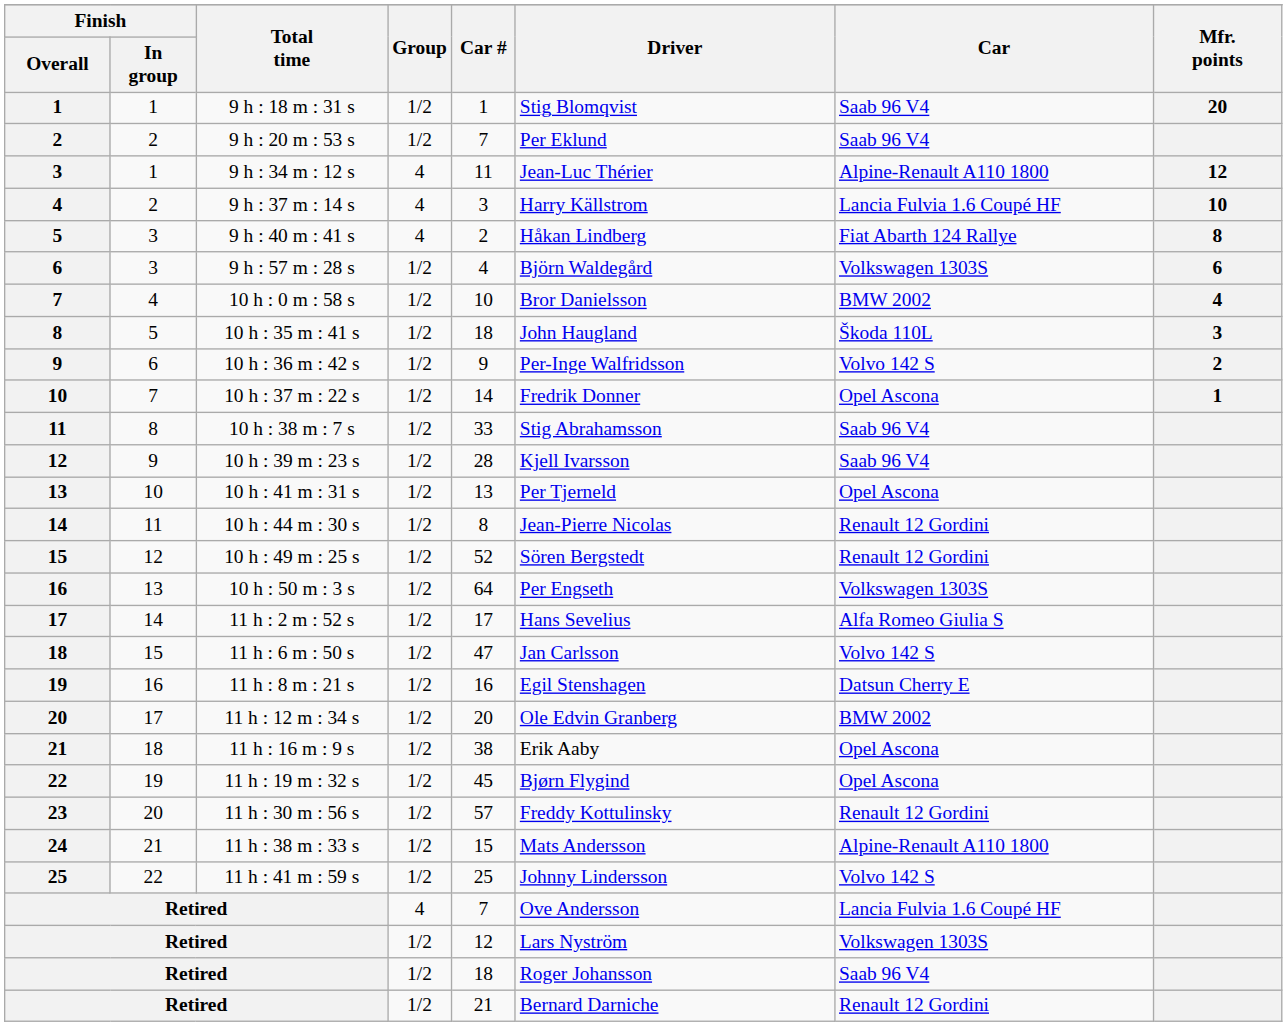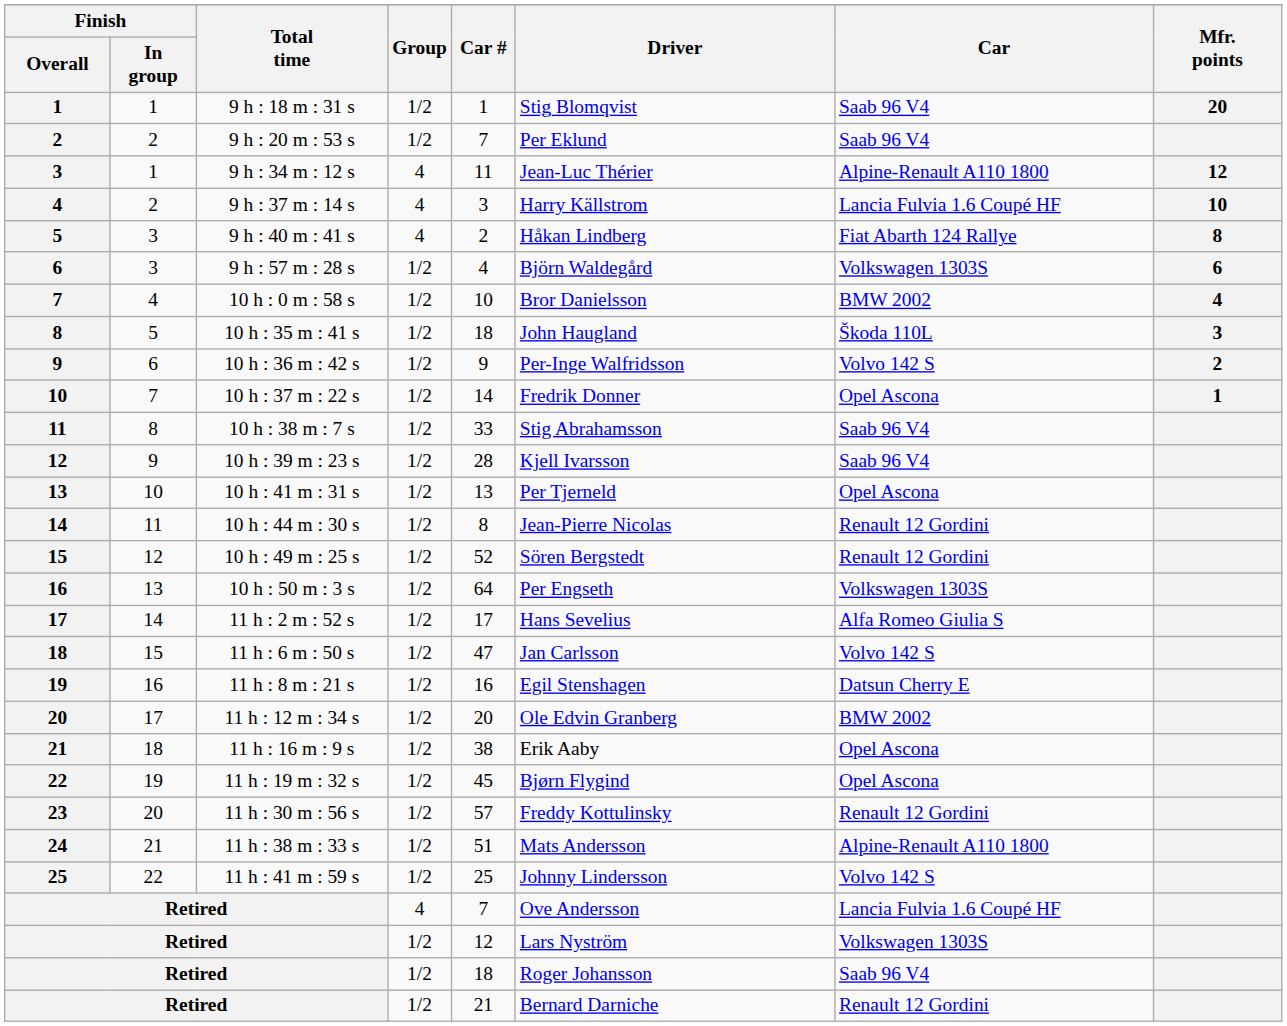 <table class="wikitable" style="font-size:90%;">
 <tr>
 </tr>
 <tr style="background:#efefef;">
 <th width=15% colspan=2>Finish</th>
 <th width=15% rowspan=2>Total<br>time</th>
 <th width=5% rowspan=2>Group</th>
 <th width=5% rowspan=2>Car #</th>
 <th width=25% rowspan=2>Driver</th>
 <th width=25% rowspan=2>Car</th>
 <th width=10% rowspan=2>Mfr.<br>points</th>
 </tr>
 <tr>
 <th>Overall</th>
 <th>In<br>group</th>
 </tr>
 <tr align=center>
 <th>1</th>
 <td>1</td>
 <td>9 h : 18 m : 31 s</td>
 <td>1/2</td>
 <td>1</td>
 <td align=left> <a href='#'>Stig Blomqvist</a></td>
 <td align=left><a href='#'>Saab 96 V4</a></td>
 <th>20</th>
 </tr>
 <tr align=center>
 <th>2</th>
 <td>2</td>
 <td>9 h : 20 m : 53 s</td>
 <td>1/2</td>
 <td>7</td>
 <td align=left> <a href='#'>Per Eklund</a></td>
 <td align=left><a href='#'>Saab 96 V4</a></td>
 <th></th>
 </tr>
 <tr align=center>
 <th>3</th>
 <td>1</td>
 <td>9 h : 34 m : 12 s</td>
 <td>4</td>
 <td>11</td>
 <td align=left> <a href='#'>Jean-Luc Thérier</a></td>
 <td align=left><a href='#'>Alpine-Renault A110 1800</a></td>
 <th>12</th>
 </tr>
 <tr align=center>
 <th>4</th>
 <td>2</td>
 <td>9 h : 37 m : 14 s</td>
 <td>4</td>
 <td>3</td>
 <td align=left> <a href='#'>Harry Källstrom</a></td>
 <td align=left><a href='#'>Lancia Fulvia 1.6 Coupé HF</a></td>
 <th>10</th>
 </tr>
 <tr align=center>
 <th>5</th>
 <td>3</td>
 <td>9 h : 40 m : 41 s</td>
 <td>4</td>
 <td>2</td>
 <td align=left> <a href='#'>Håkan Lindberg</a></td>
 <td align=left><a href='#'>Fiat Abarth 124 Rallye</a></td>
 <th>8</th>
 </tr>
 <tr align=center>
 <th>6</th>
 <td>3</td>
 <td>9 h : 57 m : 28 s</td>
 <td>1/2</td>
 <td>4</td>
 <td align=left> <a href='#'>Björn Waldegård</a></td>
 <td align=left><a href='#'>Volkswagen 1303S</a></td>
 <th>6</th>
 </tr>
 <tr align=center>
 <th>7</th>
 <td>4</td>
 <td>10 h : 0 m : 58 s</td>
 <td>1/2</td>
 <td>10</td>
 <td align=left> <a href='#'>Bror Danielsson</a></td>
 <td align=left><a href='#'>BMW 2002</a></td>
 <th>4</th>
 </tr>
 <tr align=center>
 <th>8</th>
 <td>5</td>
 <td>10 h : 35 m : 41 s</td>
 <td>1/2</td>
 <td>18</td>
 <td align=left> <a href='#'>John Haugland</a></td>
 <td align=left><a href='#'>Škoda 110L</a></td>
 <th>3</th>
 </tr>
 <tr align=center>
 <th>9</th>
 <td>6</td>
 <td>10 h : 36 m : 42 s</td>
 <td>1/2</td>
 <td>9</td>
 <td align=left> <a href='#'>Per-Inge Walfridsson</a></td>
 <td align=left><a href='#'>Volvo 142 S</a></td>
 <th>2</th>
 </tr>
 <tr align=center>
 <th>10</th>
 <td>7</td>
 <td>10 h : 37 m : 22 s</td>
 <td>1/2</td>
 <td>14</td>
 <td align=left> <a href='#'>Fredrik Donner</a></td>
 <td align=left><a href='#'>Opel Ascona</a></td>
 <th>1</th>
 </tr>
 <tr align=center>
 <th>11</th>
 <td>8</td>
 <td>10 h : 38 m : 7 s</td>
 <td>1/2</td>
 <td>33</td>
 <td align=left> <a href='#'>Stig Abrahamsson</a></td>
 <td align=left><a href='#'>Saab 96 V4</a></td>
 <th></th>
 </tr>
 <tr align=center>
 <th>12</th>
 <td>9</td>
 <td>10 h : 39 m : 23 s</td>
 <td>1/2</td>
 <td>28</td>
 <td align=left> <a href='#'>Kjell Ivarsson</a></td>
 <td align=left><a href='#'>Saab 96 V4</a></td>
 <th></th>
 </tr>
 <tr align=center>
 <th>13</th>
 <td>10</td>
 <td>10 h : 41 m : 31 s</td>
 <td>1/2</td>
 <td>13</td>
 <td align=left> <a href='#'>Per Tjerneld</a></td>
 <td align=left><a href='#'>Opel Ascona</a></td>
 <th></th>
 </tr>
 <tr align=center>
 <th>14</th>
 <td>11</td>
 <td>10 h : 44 m : 30 s</td>
 <td>1/2</td>
 <td>8</td>
 <td align=left> <a href='#'>Jean-Pierre Nicolas</a></td>
 <td align=left><a href='#'>Renault 12 Gordini</a></td>
 <th></th>
 </tr>
 <tr align=center>
 <th>15</th>
 <td>12</td>
 <td>10 h : 49 m : 25 s</td>
 <td>1/2</td>
 <td>52</td>
 <td align=left> <a href='#'>Sören Bergstedt</a></td>
 <td align=left><a href='#'>Renault 12 Gordini</a></td>
 <th></th>
 </tr>
 <tr align=center>
 <th>16</th>
 <td>13</td>
 <td>10 h : 50 m : 3 s</td>
 <td>1/2</td>
 <td>64</td>
 <td align=left> <a href='#'>Per Engseth</a></td>
 <td align=left><a href='#'>Volkswagen 1303S</a></td>
 <th></th>
 </tr>
 <tr align=center>
 <th>17</th>
 <td>14</td>
 <td>11 h : 2 m : 52 s</td>
 <td>1/2</td>
 <td>17</td>
 <td align=left> <a href='#'>Hans Sevelius</a></td>
 <td align=left><a href='#'>Alfa Romeo Giulia S</a></td>
 <th></th>
 </tr>
 <tr align=center>
 <th>18</th>
 <td>15</td>
 <td>11 h : 6 m : 50 s</td>
 <td>1/2</td>
 <td>47</td>
 <td align=left> <a href='#'>Jan Carlsson</a></td>
 <td align=left><a href='#'>Volvo 142 S</a></td>
 <th></th>
 </tr>
 <tr align=center>
 <th>19</th>
 <td>16</td>
 <td>11 h : 8 m : 21 s</td>
 <td>1/2</td>
 <td>16</td>
 <td align=left> <a href='#'>Egil Stenshagen</a></td>
 <td align=left><a href='#'>Datsun Cherry E</a></td>
 <th></th>
 </tr>
 <tr align=center>
 <th>20</th>
 <td>17</td>
 <td>11 h : 12 m : 34 s</td>
 <td>1/2</td>
 <td>20</td>
 <td align=left> <a href='#'>Ole Edvin Granberg</a></td>
 <td align=left><a href='#'>BMW 2002</a></td>
 <th></th>
 </tr>
 <tr align=center>
 <th>21</th>
 <td>18</td>
 <td>11 h : 16 m : 9 s</td>
 <td>1/2</td>
 <td>38</td>
 <td align=left> Erik Aaby</td>
 <td align=left><a href='#'>Opel Ascona</a></td>
 <th></th>
 </tr>
 <tr align=center>
 <th>22</th>
 <td>19</td>
 <td>11 h : 19 m : 32 s</td>
 <td>1/2</td>
 <td>45</td>
 <td align=left> <a href='#'>Bjørn Flygind</a></td>
 <td align=left><a href='#'>Opel Ascona</a></td>
 <th></th>
 </tr>
 <tr align=center>
 <th>23</th>
 <td>20</td>
 <td>11 h : 30 m : 56 s</td>
 <td>1/2</td>
 <td>57</td>
 <td align=left> <a href='#'>Freddy Kottulinsky</a></td>
 <td align=left><a href='#'>Renault 12 Gordini</a></td>
 <th></th>
 </tr>
 <tr align=center>
 <th>24</th>
 <td>21</td>
 <td>11 h : 38 m : 33 s</td>
 <td>1/2</td>
-<td>15</td>
+<td>51</td>
 <td align=left> <a href='#'>Mats Andersson</a></td>
 <td align=left><a href='#'>Alpine-Renault A110 1800</a></td>
 <th></th>
 </tr>
 <tr align=center>
 <th>25</th>
 <td>22</td>
 <td>11 h : 41 m : 59 s</td>
 <td>1/2</td>
 <td>25</td>
 <td align=left> <a href='#'>Johnny Lindersson</a></td>
 <td align=left><a href='#'>Volvo 142 S</a></td>
 <th></th>
 </tr>
 <tr align=center>
 <th colspan=3>Retired</th>
 <td>4</td>
 <td>7</td>
 <td align=left> <a href='#'>Ove Andersson</a></td>
 <td align=left><a href='#'>Lancia Fulvia 1.6 Coupé HF</a></td>
 <th></th>
 </tr>
 <tr align=center>
 <th colspan=3>Retired</th>
 <td>1/2</td>
 <td>12</td>
 <td align=left> <a href='#'>Lars Nyström</a></td>
 <td align=left><a href='#'>Volkswagen 1303S</a></td>
 <th></th>
 </tr>
 <tr align=center>
 <th colspan=3>Retired</th>
 <td>1/2</td>
 <td>18</td>
 <td align=left> <a href='#'>Roger Johansson</a></td>
 <td align=left><a href='#'>Saab 96 V4</a></td>
 <th></th>
 </tr>
 <tr align=center>
 <th colspan=3>Retired</th>
 <td>1/2</td>
 <td>21</td>
 <td align=left> <a href='#'>Bernard Darniche</a></td>
 <td align=left><a href='#'>Renault 12 Gordini</a></td>
 <th></th>
 </tr>
 </table>
